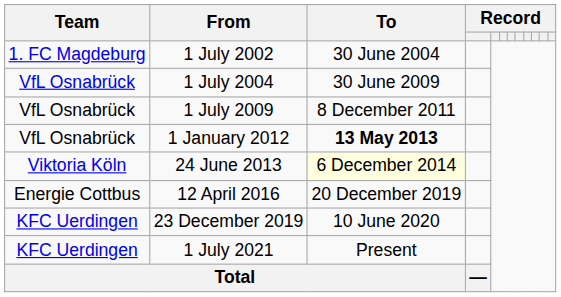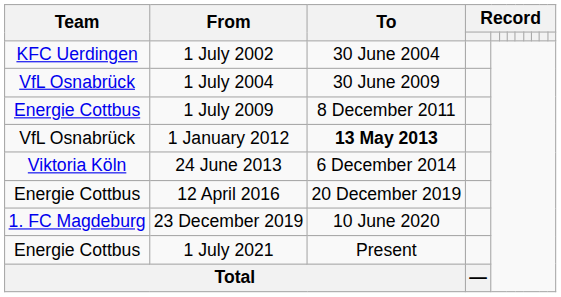 <table class="wikitable" style="text-align: center">
 <tr>
 <th rowspan="2">Team</th>
 <th rowspan="2">From</th>
 <th rowspan="2">To</th>
 <th colspan="9">Record</th>
 </tr>
 <tr>
 <th></th>
 <th></th>
 <th></th>
 <th></th>
 <th></th>
 <th></th>
 <th></th>
 <th></th>
 <th></th>
 </tr>
 <tr>
-<td><a href='#'>1. FC Magdeburg</a></td>
+<td><a href='#'>KFC Uerdingen</a></td>
 <td>1 July 2002</td>
 <td>30 June 2004<br></td>
 <td></td>
 </tr>
 <tr>
 <td><a href='#'>VfL Osnabrück</a></td>
 <td>1 July 2004</td>
 <td>30 June 2009<br></td>
 <td></td>
 </tr>
 <tr>
-<td>VfL Osnabrück</td>
+<td><a href='#'>Energie Cottbus</a></td>
 <td>1 July 2009</td>
 <td>8 December 2011<br></td>
 <td></td>
 </tr>
 <tr>
 <td>VfL Osnabrück</td>
 <td>1 January 2012</td>
 <td><strong>13 May 2013<br></strong></td>
 <td></td>
 </tr>
 <tr>
 <td><a href='#'>Viktoria Köln</a></td>
 <td>24 June 2013</td>
-<td style="background: lightyellow;">6 December 2014<br></td>
+<td>6 December 2014<br></td>
 <td></td>
 </tr>
 <tr>
 <td>Energie Cottbus</td>
 <td>12 April 2016</td>
 <td>20 December 2019<br></td>
 <td></td>
 </tr>
 <tr>
-<td><a href='#'>KFC Uerdingen</a></td>
+<td><a href='#'>1. FC Magdeburg</a></td>
 <td>23 December 2019</td>
 <td>10 June 2020<br></td>
 <td></td>
 </tr>
 <tr>
-<td><a href='#'>KFC Uerdingen</a></td>
+<td>Energie Cottbus</td>
 <td>1 July 2021</td>
 <td>Present<br></td>
 <td></td>
 </tr>
 <tr>
 <th colspan="3">Total<br></th>
 <th>—</th>
 </tr>
 </table>
